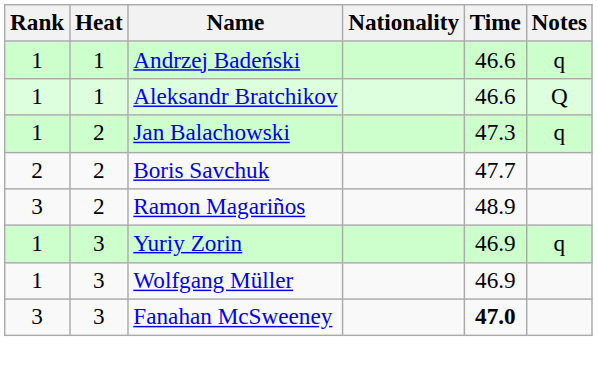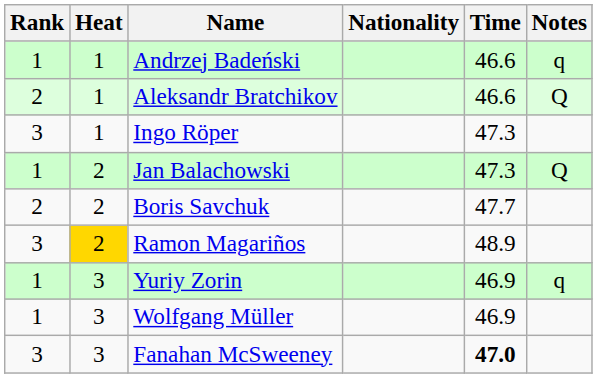 <table class="wikitable sortable" style="text-align:center">
 <tr>
 <th>Rank</th>
 <th>Heat</th>
 <th>Name</th>
 <th>Nationality</th>
 <th>Time</th>
 <th>Notes</th>
 </tr>
 <tr bgcolor=ccffcc>
 <td>1</td>
 <td>1</td>
 <td align="left"><a href='#'>Andrzej Badeński</a></td>
 <td align=left></td>
 <td>46.6</td>
 <td>q</td>
 </tr>
 <tr bgcolor=ddffdd>
-<td>1</td>
+<td>2</td>
 <td>1</td>
 <td align="left"><a href='#'>Aleksandr Bratchikov</a></td>
 <td align=left></td>
 <td>46.6</td>
 <td>Q</td>
+</tr>
+<tr>
+<td>3</td>
+<td>1</td>
+<td align="left"><a href='#'>Ingo Röper</a></td>
+<td align=left></td>
+<td>47.3</td>
+<td></td>
 </tr>
 <tr bgcolor=ccffcc>
 <td>1</td>
 <td>2</td>
 <td align="left"><a href='#'>Jan Balachowski</a></td>
 <td align=left></td>
 <td>47.3</td>
-<td>q</td>
+<td>Q</td>
 </tr>
 <tr>
 <td>2</td>
 <td>2</td>
 <td align="left"><a href='#'>Boris Savchuk</a></td>
 <td align=left></td>
 <td>47.7</td>
 <td></td>
 </tr>
 <tr>
 <td>3</td>
-<td>2</td>
+<td style="background: gold;">2</td>
 <td align="left"><a href='#'>Ramon Magariños</a></td>
 <td align=left></td>
 <td>48.9</td>
 <td></td>
 </tr>
 <tr bgcolor=ccffcc>
 <td>1</td>
 <td>3</td>
 <td align="left"><a href='#'>Yuriy Zorin</a></td>
 <td align=left></td>
 <td>46.9</td>
 <td>q</td>
 </tr>
 <tr>
 <td>1</td>
 <td>3</td>
 <td align="left"><a href='#'>Wolfgang Müller</a></td>
 <td align=left></td>
 <td>46.9</td>
 <td></td>
 </tr>
 <tr>
 <td>3</td>
 <td>3</td>
 <td align="left"><a href='#'>Fanahan McSweeney</a></td>
 <td align=left></td>
 <td><strong>47.0</strong></td>
 <td></td>
 </tr>
 </table>
